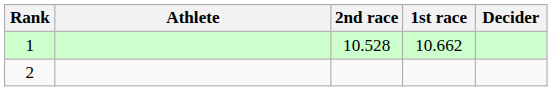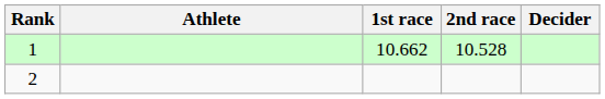 <table class=wikitable style="text-align:center">
 <tr>
 <th width=40>Rank</th>
 <th width=250>Athlete</th>
+<th width=60>1st race</th>
 <th width=60>2nd race</th>
-<th width=60>1st race</th>
 <th width=60>Decider</th>
 </tr>
 <tr bgcolor=ccffcc>
 <td>1</td>
 <td align=left></td>
+<td>10.662</td>
 <td>10.528</td>
-<td>10.662</td>
 <td></td>
 </tr>
 <tr>
 <td>2</td>
 <td align=left></td>
 <td></td>
 <td></td>
 <td></td>
 </tr>
 </table>
